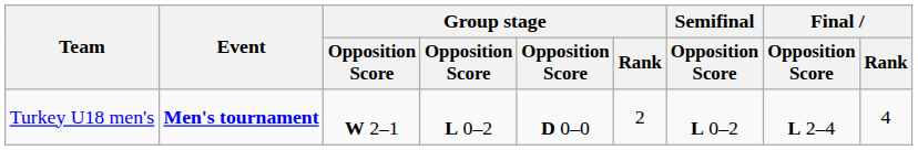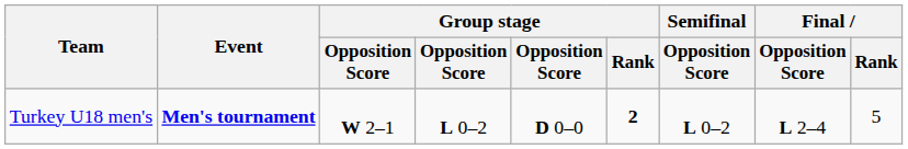 <table class="wikitable" style="text-align:center; font-size:90%">
 <tr>
 <th rowspan=2>Team</th>
 <th rowspan=2>Event</th>
 <th colspan=4>Group stage</th>
 <th>Semifinal</th>
 <th colspan=2>Final / </th>
 </tr>
 <tr style="font-size:95%">
 <th>Opposition<br>Score</th>
 <th>Opposition<br>Score</th>
 <th>Opposition<br>Score</th>
 <th>Rank</th>
 <th>Opposition<br>Score</th>
 <th>Opposition<br>Score</th>
 <th>Rank</th>
 </tr>
 <tr>
 <td align=left><a href='#'>Turkey U18 men's</a></td>
 <td align=left><strong><a href='#'>Men's tournament</a></strong></td>
 <td><br><strong>W</strong> 2–1</td>
 <td><br><strong>L</strong> 0–2</td>
 <td><br><strong>D</strong> 0–0</td>
-<td>2</td>
+<td><strong>2</strong></td>
 <td><br><strong>L</strong> 0–2</td>
 <td><br><strong>L</strong> 2–4</td>
-<td>4</td>
+<td>5</td>
 </tr>
 </table>
